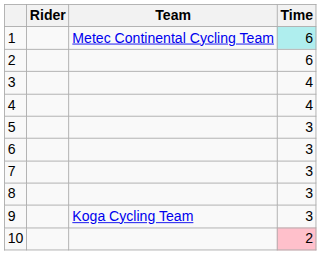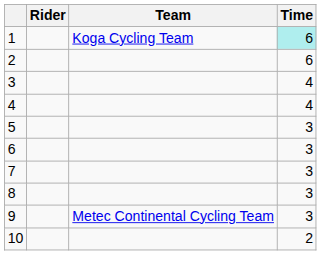 <table class="wikitable">
 <tr>
 <th></th>
 <th>Rider</th>
 <th>Team</th>
 <th>Time</th>
 </tr>
 <tr>
 <td>1</td>
 <td> </td>
-<td><a href='#'>Metec Continental Cycling Team</a></td>
+<td><a href='#'>Koga Cycling Team</a></td>
 <td align=right style="background: paleturquoise;">6</td>
 </tr>
 <tr>
 <td>2</td>
 <td></td>
 <td></td>
 <td align=right>6</td>
 </tr>
 <tr>
 <td>3</td>
 <td></td>
 <td></td>
 <td align=right>4</td>
 </tr>
 <tr>
 <td>4</td>
 <td></td>
 <td></td>
 <td align=right>4</td>
 </tr>
 <tr>
 <td>5</td>
 <td></td>
 <td></td>
 <td align=right>3</td>
 </tr>
 <tr>
 <td>6</td>
 <td></td>
 <td></td>
 <td align=right>3</td>
 </tr>
 <tr>
 <td>7</td>
 <td></td>
 <td></td>
 <td align=right>3</td>
 </tr>
 <tr>
 <td>8</td>
 <td></td>
 <td></td>
 <td align=right>3</td>
 </tr>
 <tr>
 <td>9</td>
 <td></td>
-<td><a href='#'>Koga Cycling Team</a></td>
+<td><a href='#'>Metec Continental Cycling Team</a></td>
 <td align=right>3</td>
 </tr>
 <tr>
 <td>10</td>
 <td></td>
 <td></td>
-<td align=right style="background: pink;">2</td>
+<td align=right>2</td>
 </tr>
 </table>
